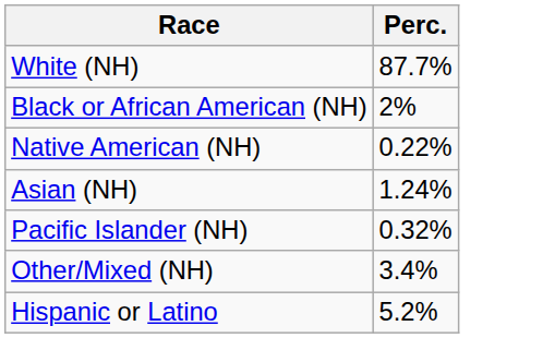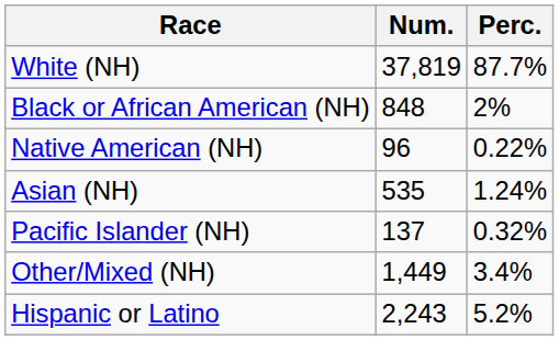 <table class="wikitable">
 <tr>
 <th>Race</th>
+<th>Num.</th>
 <th>Perc.</th>
 </tr>
 <tr>
 <td><a href='#'>White</a> (NH)</td>
+<td>37,819</td>
 <td>87.7%</td>
 </tr>
 <tr>
 <td><a href='#'>Black or African American</a> (NH)</td>
+<td>848</td>
 <td>2%</td>
 </tr>
 <tr>
 <td><a href='#'>Native American</a> (NH)</td>
+<td>96</td>
 <td>0.22%</td>
 </tr>
 <tr>
 <td><a href='#'>Asian</a> (NH)</td>
+<td>535</td>
 <td>1.24%</td>
 </tr>
 <tr>
 <td><a href='#'>Pacific Islander</a> (NH)</td>
+<td>137</td>
 <td>0.32%</td>
 </tr>
 <tr>
 <td><a href='#'>Other/Mixed</a> (NH)</td>
+<td>1,449</td>
 <td>3.4%</td>
 </tr>
 <tr>
 <td><a href='#'>Hispanic</a> or <a href='#'>Latino</a></td>
+<td>2,243</td>
 <td>5.2%</td>
 </tr>
 </table>
